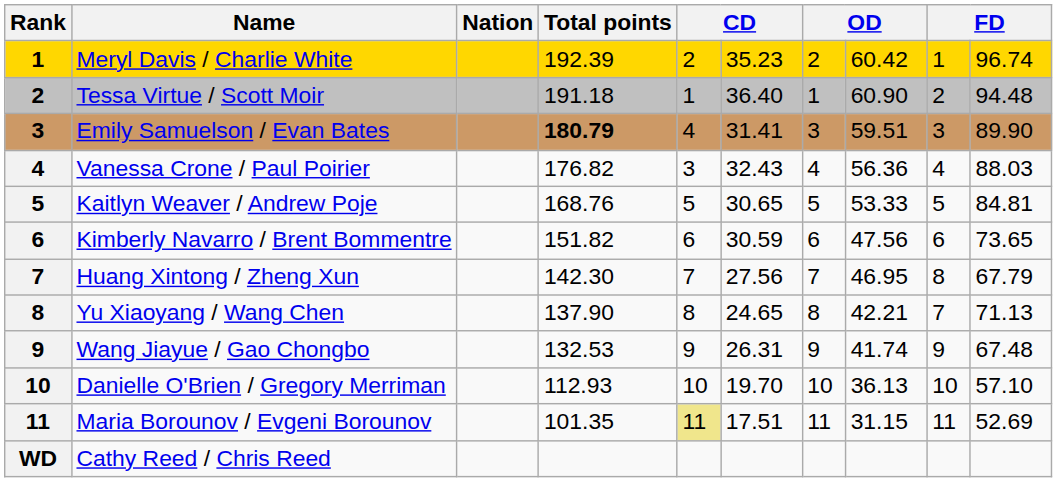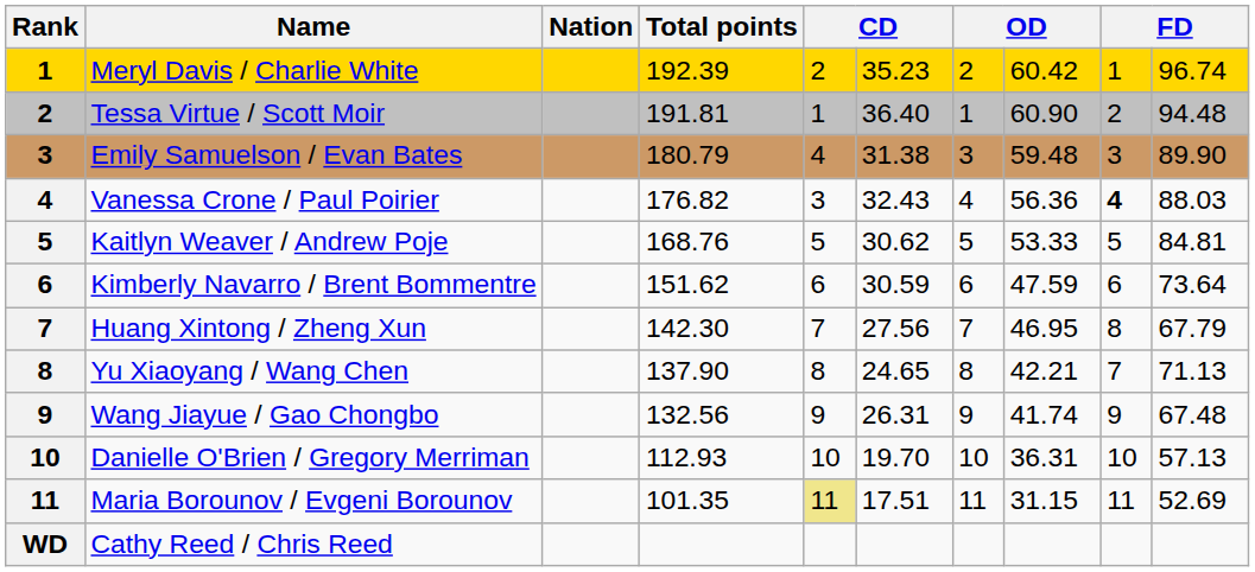 <table class="wikitable">
 <tr>
 <th>Rank</th>
 <th>Name</th>
 <th>Nation</th>
 <th>Total points</th>
 <th colspan="2" width="80px"><a href='#'>CD</a></th>
 <th colspan="2" width="80px"><a href='#'>OD</a></th>
 <th colspan="2" width="80px"><a href='#'>FD</a></th>
 </tr>
 <tr bgcolor="gold">
 <td align="center"><strong>1</strong></td>
 <td><a href='#'>Meryl Davis</a> / <a href='#'>Charlie White</a></td>
 <td></td>
 <td>192.39</td>
 <td>2</td>
 <td>35.23</td>
 <td>2</td>
 <td>60.42</td>
 <td>1</td>
 <td>96.74</td>
 </tr>
 <tr bgcolor="silver">
 <td align="center"><strong>2</strong></td>
 <td><a href='#'>Tessa Virtue</a> / <a href='#'>Scott Moir</a></td>
 <td></td>
-<td>191.18</td>
+<td>191.81</td>
 <td>1</td>
 <td>36.40</td>
 <td>1</td>
 <td>60.90</td>
 <td>2</td>
 <td>94.48</td>
 </tr>
 <tr bgcolor="cc9966">
 <td align="center" bgcolor="cc9966"><strong>3</strong></td>
 <td><a href='#'>Emily Samuelson</a> / <a href='#'>Evan Bates</a></td>
 <td></td>
-<td><strong>180.79</strong></td>
+<td>180.79</td>
 <td>4</td>
-<td>31.41</td>
+<td>31.38</td>
 <td>3</td>
-<td>59.51</td>
+<td>59.48</td>
 <td>3</td>
 <td>89.90</td>
 </tr>
 <tr>
 <th>4</th>
 <td><a href='#'>Vanessa Crone</a> / <a href='#'>Paul Poirier</a></td>
 <td></td>
 <td>176.82</td>
 <td>3</td>
 <td>32.43</td>
 <td>4</td>
 <td>56.36</td>
-<td>4</td>
+<td><strong>4</strong></td>
 <td>88.03</td>
 </tr>
 <tr>
 <th>5</th>
 <td><a href='#'>Kaitlyn Weaver</a> / <a href='#'>Andrew Poje</a></td>
 <td></td>
 <td>168.76</td>
 <td>5</td>
-<td>30.65</td>
+<td>30.62</td>
 <td>5</td>
 <td>53.33</td>
 <td>5</td>
 <td>84.81</td>
 </tr>
 <tr>
 <th>6</th>
 <td><a href='#'>Kimberly Navarro</a> / <a href='#'>Brent Bommentre</a></td>
 <td></td>
-<td>151.82</td>
+<td>151.62</td>
 <td>6</td>
 <td>30.59</td>
 <td>6</td>
-<td>47.56</td>
+<td>47.59</td>
 <td>6</td>
-<td>73.65</td>
+<td>73.64</td>
 </tr>
 <tr>
 <th>7</th>
 <td><a href='#'>Huang Xintong</a> / <a href='#'>Zheng Xun</a></td>
 <td></td>
 <td>142.30</td>
 <td>7</td>
 <td>27.56</td>
 <td>7</td>
 <td>46.95</td>
 <td>8</td>
 <td>67.79</td>
 </tr>
 <tr>
 <th>8</th>
 <td><a href='#'>Yu Xiaoyang</a> / <a href='#'>Wang Chen</a></td>
 <td></td>
 <td>137.90</td>
 <td>8</td>
 <td>24.65</td>
 <td>8</td>
 <td>42.21</td>
 <td>7</td>
 <td>71.13</td>
 </tr>
 <tr>
 <th>9</th>
 <td><a href='#'>Wang Jiayue</a> / <a href='#'>Gao Chongbo</a></td>
 <td></td>
-<td>132.53</td>
+<td>132.56</td>
 <td>9</td>
 <td>26.31</td>
 <td>9</td>
 <td>41.74</td>
 <td>9</td>
 <td>67.48</td>
 </tr>
 <tr>
 <th>10</th>
 <td><a href='#'>Danielle O'Brien</a> / <a href='#'>Gregory Merriman</a></td>
 <td></td>
 <td>112.93</td>
 <td>10</td>
 <td>19.70</td>
 <td>10</td>
-<td>36.13</td>
+<td>36.31</td>
 <td>10</td>
-<td>57.10</td>
+<td>57.13</td>
 </tr>
 <tr>
 <th>11</th>
 <td><a href='#'>Maria Borounov</a> / <a href='#'>Evgeni Borounov</a></td>
 <td></td>
 <td>101.35</td>
 <td style="background: khaki;">11</td>
 <td>17.51</td>
 <td>11</td>
 <td>31.15</td>
 <td>11</td>
 <td>52.69</td>
 </tr>
 <tr>
 <th>WD</th>
 <td><a href='#'>Cathy Reed</a> / <a href='#'>Chris Reed</a></td>
 <td></td>
 <td></td>
 <td></td>
 <td></td>
 <td></td>
 <td></td>
 <td></td>
 <td></td>
 </tr>
 </table>
